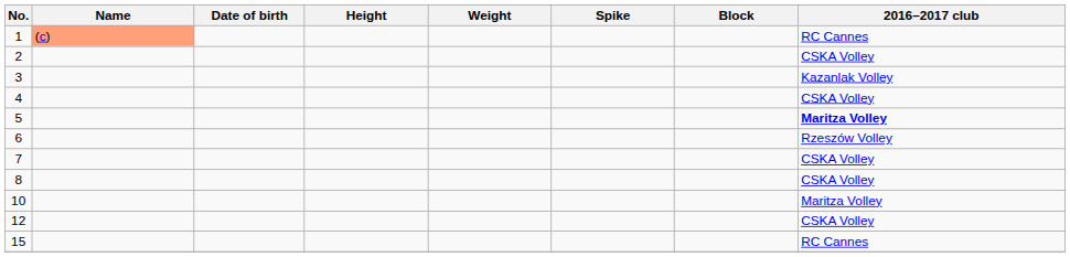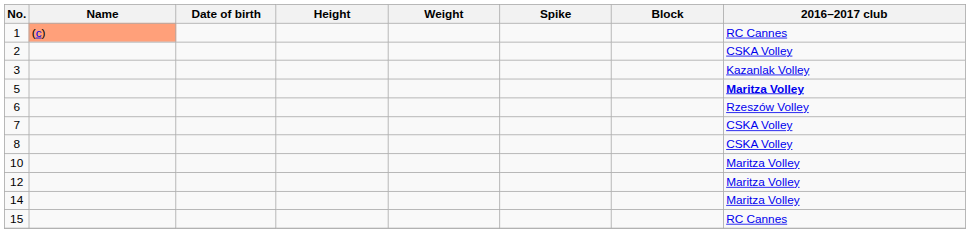 <table class="wikitable sortable" style="font-size:90%; text-align:center;">
 <tr>
 <th>No.</th>
 <th style="width:12em">Name</th>
 <th style="width:8em">Date of birth</th>
 <th style="width:9em">Height</th>
 <th style="width:9em">Weight</th>
 <th style="width:9em">Spike</th>
 <th style="width:9em">Block</th>
 <th style="width:20em">2016–2017 club</th>
 </tr>
 <tr>
 <td>1</td>
 <td align=left style="background: lightsalmon;"> (<a href='#'>c</a>)</td>
 <td align=right></td>
 <td></td>
 <td></td>
 <td></td>
 <td></td>
 <td align=left> <a href='#'>RC Cannes</a></td>
 </tr>
 <tr>
 <td>2</td>
 <td align=left></td>
 <td align=right></td>
 <td></td>
 <td></td>
 <td></td>
 <td></td>
 <td align=left> <a href='#'>CSKA Volley</a></td>
 </tr>
 <tr>
 <td>3</td>
 <td align=left></td>
 <td align=right></td>
 <td></td>
 <td></td>
 <td></td>
 <td></td>
 <td align=left> <a href='#'>Kazanlak Volley</a></td>
-</tr>
-<tr>
-<td>4</td>
-<td align=left></td>
-<td align=right></td>
-<td></td>
-<td></td>
-<td></td>
-<td></td>
-<td align=left> <a href='#'>CSKA Volley</a></td>
 </tr>
 <tr>
 <td>5</td>
 <td align=left></td>
 <td align=right></td>
 <td></td>
 <td></td>
 <td></td>
 <td></td>
 <td align=left><strong> <a href='#'>Maritza Volley</a></strong></td>
 </tr>
 <tr>
 <td>6</td>
 <td align=left></td>
 <td align=right></td>
 <td></td>
 <td></td>
 <td></td>
 <td></td>
 <td align=left> <a href='#'>Rzeszów Volley</a></td>
 </tr>
 <tr>
 <td>7</td>
 <td align=left></td>
 <td align=right></td>
 <td></td>
 <td></td>
 <td></td>
 <td></td>
 <td align=left> <a href='#'>CSKA Volley</a></td>
 </tr>
 <tr>
 <td>8</td>
 <td align=left></td>
 <td align=right></td>
 <td></td>
 <td></td>
 <td></td>
 <td></td>
 <td align=left> <a href='#'>CSKA Volley</a></td>
 </tr>
 <tr>
 <td>10</td>
 <td align=left></td>
 <td align=right></td>
 <td></td>
 <td></td>
 <td></td>
 <td></td>
 <td align=left> <a href='#'>Maritza Volley</a></td>
 </tr>
 <tr>
 <td>12</td>
 <td align=left></td>
 <td align=right></td>
 <td></td>
 <td></td>
 <td></td>
 <td></td>
-<td align=left> <a href='#'>CSKA Volley</a></td>
+<td align=left> <a href='#'>Maritza Volley</a></td>
+</tr>
+<tr>
+<td>14</td>
+<td align=left></td>
+<td align=right></td>
+<td></td>
+<td></td>
+<td></td>
+<td></td>
+<td align=left> <a href='#'>Maritza Volley</a></td>
 </tr>
 <tr>
 <td>15</td>
 <td align=left></td>
 <td align=right></td>
 <td></td>
 <td></td>
 <td></td>
 <td></td>
 <td align=left> <a href='#'>RC Cannes</a></td>
 </tr>
 <tr>
 </tr>
 </table>
